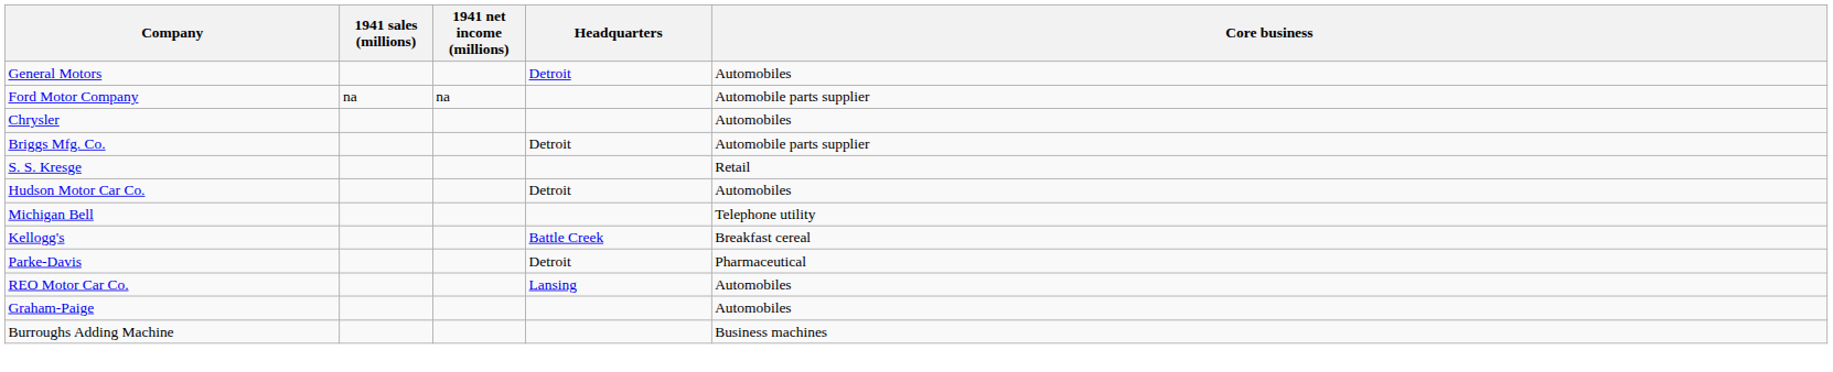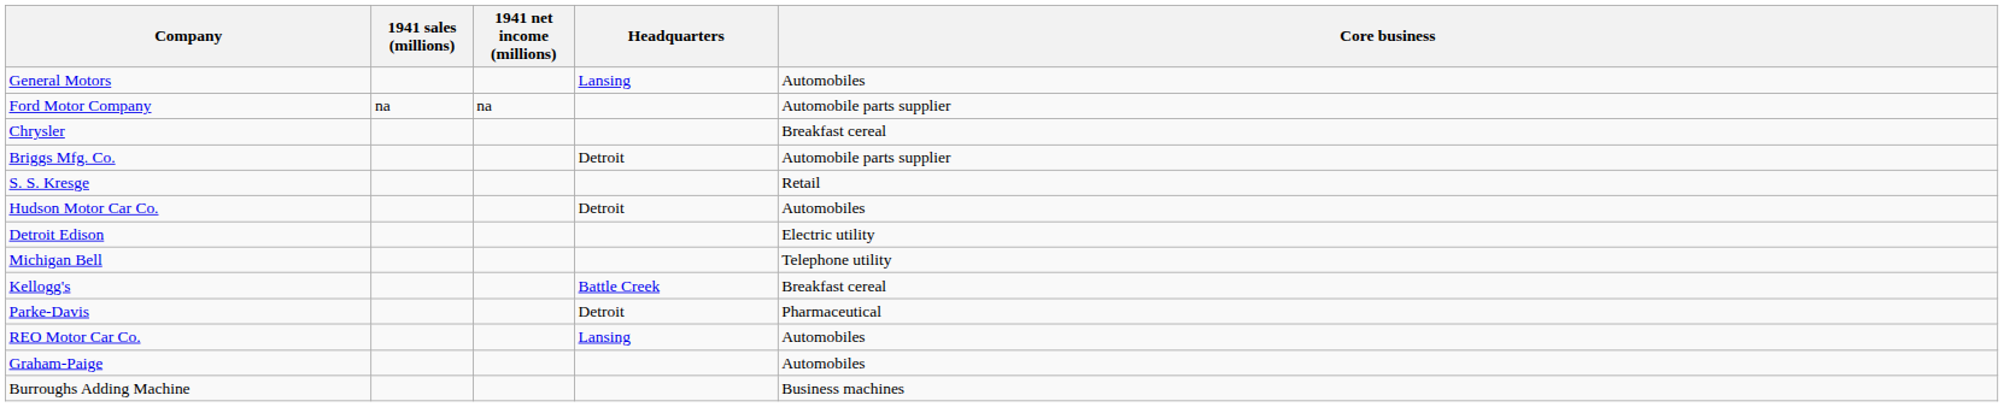 <table class="wikitable sortable">
 <tr>
 <th bgcolor="#DDDDFF" width="18%">Company</th>
 <th bgcolor="#DDDDFF" width="5%">1941 sales (millions)</th>
 <th bgcolor="#DDDDFF" width="5%">1941 net income (millions)</th>
 <th bgcolor="#DDDDFF" width="10%">Headquarters</th>
 <th bgcolor="#DDDDFF" width="60%">Core business</th>
 </tr>
 <tr align="left">
 <td><a href='#'>General Motors</a></td>
 <td></td>
 <td></td>
-<td><a href='#'>Detroit</a></td>
+<td><a href='#'>Lansing</a></td>
 <td>Automobiles</td>
 </tr>
 <tr align="left">
 <td><a href='#'>Ford Motor Company</a></td>
 <td>na</td>
 <td>na</td>
 <td></td>
 <td>Automobile parts supplier</td>
 </tr>
 <tr align="left">
 <td><a href='#'>Chrysler</a></td>
 <td></td>
 <td></td>
 <td></td>
-<td>Automobiles</td>
+<td>Breakfast cereal</td>
 </tr>
 <tr align="left">
 <td><a href='#'>Briggs Mfg. Co.</a></td>
 <td></td>
 <td></td>
 <td>Detroit</td>
 <td>Automobile parts supplier</td>
 </tr>
 <tr align="left">
 <td><a href='#'>S. S. Kresge</a></td>
 <td></td>
 <td></td>
 <td></td>
 <td>Retail</td>
 </tr>
 <tr align="left">
 <td><a href='#'>Hudson Motor Car Co.</a></td>
 <td></td>
 <td></td>
 <td>Detroit</td>
 <td>Automobiles</td>
+</tr>
+<tr align="left">
+<td><a href='#'>Detroit Edison</a></td>
+<td></td>
+<td></td>
+<td></td>
+<td>Electric utility</td>
 </tr>
 <tr align="left">
 <td><a href='#'>Michigan Bell</a></td>
 <td></td>
 <td></td>
 <td></td>
 <td>Telephone utility</td>
 </tr>
 <tr align="left">
 <td><a href='#'>Kellogg's</a></td>
 <td></td>
 <td></td>
 <td><a href='#'>Battle Creek</a></td>
 <td>Breakfast cereal</td>
 </tr>
 <tr align="left">
 <td><a href='#'>Parke-Davis</a></td>
 <td></td>
 <td></td>
 <td>Detroit</td>
 <td>Pharmaceutical</td>
 </tr>
 <tr align="left">
 <td><a href='#'>REO Motor Car Co.</a></td>
 <td></td>
 <td></td>
 <td><a href='#'>Lansing</a></td>
 <td>Automobiles</td>
 </tr>
 <tr align="left">
 <td><a href='#'>Graham-Paige</a></td>
 <td></td>
 <td></td>
 <td></td>
 <td>Automobiles</td>
 </tr>
 <tr align="left">
 <td>Burroughs Adding Machine</td>
 <td></td>
 <td></td>
 <td></td>
 <td>Business machines</td>
 </tr>
 </table>
